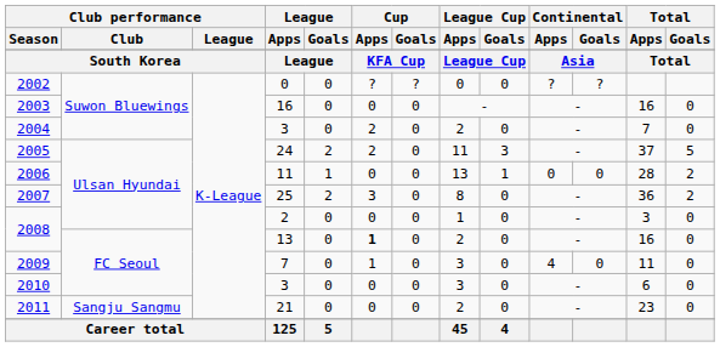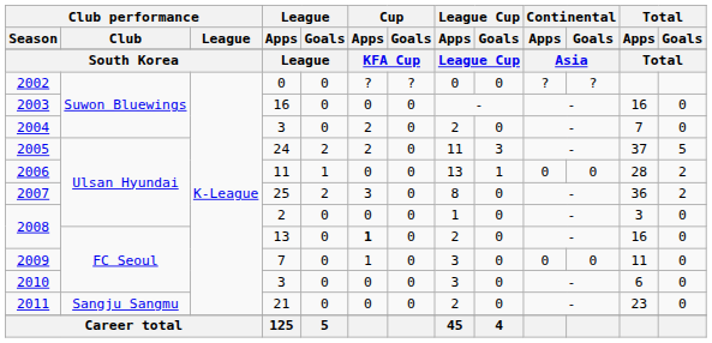 <table class="wikitable" style="text-align:center">
 <tr>
 <th colspan=3>Club performance</th>
 <th colspan=2>League</th>
 <th colspan=2>Cup</th>
 <th colspan=2>League Cup</th>
 <th colspan=2>Continental</th>
 <th colspan=2>Total</th>
 </tr>
 <tr>
 <th>Season</th>
 <th>Club</th>
 <th>League</th>
 <th>Apps</th>
 <th>Goals</th>
 <th>Apps</th>
 <th>Goals</th>
 <th>Apps</th>
 <th>Goals</th>
 <th>Apps</th>
 <th>Goals</th>
 <th>Apps</th>
 <th>Goals</th>
 </tr>
 <tr>
 </tr>
 <tr>
 <th colspan=3>South Korea</th>
 <th colspan=2>League</th>
 <th colspan=2><a href='#'>KFA Cup</a></th>
 <th colspan=2><a href='#'>League Cup</a></th>
 <th colspan=2><a href='#'>Asia</a></th>
 <th colspan=2>Total</th>
 </tr>
 <tr>
 <td><a href='#'>2002</a></td>
 <td rowspan="3"><a href='#'>Suwon Bluewings</a></td>
 <td rowspan="11"><a href='#'>K-League</a></td>
 <td>0</td>
 <td>0</td>
 <td>?</td>
 <td>?</td>
 <td>0</td>
 <td>0</td>
 <td>?</td>
 <td>?</td>
 <td></td>
 <td></td>
 </tr>
 <tr>
 <td><a href='#'>2003</a></td>
 <td>16</td>
 <td>0</td>
 <td>0</td>
 <td>0</td>
 <td colspan="2">-</td>
 <td colspan="2">-</td>
 <td>16</td>
 <td>0</td>
 </tr>
 <tr>
 <td><a href='#'>2004</a></td>
 <td>3</td>
 <td>0</td>
 <td>2</td>
 <td>0</td>
 <td>2</td>
 <td>0</td>
 <td colspan="2">-</td>
 <td>7</td>
 <td>0</td>
 </tr>
 <tr>
 <td><a href='#'>2005</a></td>
 <td rowspan="4"><a href='#'>Ulsan Hyundai</a></td>
 <td>24</td>
 <td>2</td>
 <td>2</td>
 <td>0</td>
 <td>11</td>
 <td>3</td>
 <td colspan="2">-</td>
 <td>37</td>
 <td>5</td>
 </tr>
 <tr>
 <td><a href='#'>2006</a></td>
 <td>11</td>
 <td>1</td>
 <td>0</td>
 <td>0</td>
 <td>13</td>
 <td>1</td>
 <td>0</td>
 <td>0</td>
 <td>28</td>
 <td>2</td>
 </tr>
 <tr>
 <td><a href='#'>2007</a></td>
 <td>25</td>
 <td>2</td>
 <td>3</td>
 <td>0</td>
 <td>8</td>
 <td>0</td>
 <td colspan="2">-</td>
 <td>36</td>
 <td>2</td>
 </tr>
 <tr>
 <td rowspan="2"><a href='#'>2008</a></td>
 <td>2</td>
 <td>0</td>
 <td>0</td>
 <td>0</td>
 <td>1</td>
 <td>0</td>
 <td colspan="2">-</td>
 <td>3</td>
 <td>0</td>
 </tr>
 <tr>
 <td rowspan="3"><a href='#'>FC Seoul</a></td>
 <td>13</td>
 <td>0</td>
 <td><strong>1</strong></td>
 <td>0</td>
 <td>2</td>
 <td>0</td>
 <td colspan="2">-</td>
 <td>16</td>
 <td>0</td>
 </tr>
 <tr>
 <td><a href='#'>2009</a></td>
 <td>7</td>
 <td>0</td>
 <td>1</td>
 <td>0</td>
 <td>3</td>
 <td>0</td>
-<td>4</td>
+<td>0</td>
 <td>0</td>
 <td>11</td>
 <td>0</td>
 </tr>
 <tr>
 <td><a href='#'>2010</a></td>
 <td>3</td>
 <td>0</td>
 <td>0</td>
 <td>0</td>
 <td>3</td>
 <td>0</td>
 <td colspan="2">-</td>
 <td>6</td>
 <td>0</td>
 </tr>
 <tr>
 <td><a href='#'>2011</a></td>
 <td rowspan="1"><a href='#'>Sangju Sangmu</a></td>
 <td>21</td>
 <td>0</td>
 <td>0</td>
 <td>0</td>
 <td>2</td>
 <td>0</td>
 <td colspan="2">-</td>
 <td>23</td>
 <td>0</td>
 </tr>
 <tr>
 </tr>
 <tr>
 <th colspan=3>Career total</th>
 <th>125</th>
 <th>5</th>
 <th></th>
 <th></th>
 <th>45</th>
 <th>4</th>
 <th></th>
 <th></th>
 <th></th>
 <th></th>
 </tr>
 </table>
